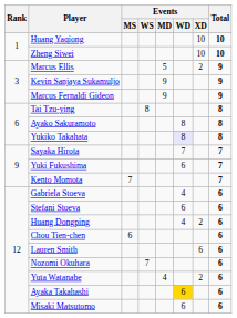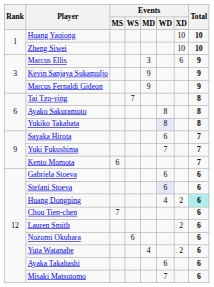 <table class=wikitable style="font-size:80%; text-align:center">
 <tr>
 <th rowspan="2">Rank</th>
 <th rowspan="2">Player</th>
 <th colspan="5">Events</th>
 <th rowspan="2">Total</th>
 </tr>
 <tr>
 <th>MS</th>
 <th>WS</th>
 <th>MD</th>
 <th>WD</th>
 <th>XD</th>
 </tr>
 <tr>
 <td rowspan="2">1</td>
 <td align="left"> <a href='#'>Huang Yaqiong</a></td>
 <td></td>
 <td></td>
 <td></td>
 <td></td>
 <td>10</td>
 <td><strong>10</strong></td>
 </tr>
 <tr>
 <td align="left"> <a href='#'>Zheng Siwei</a></td>
 <td></td>
 <td></td>
 <td></td>
 <td></td>
 <td>10</td>
 <td><strong>10</strong></td>
 </tr>
 <tr>
 <td rowspan="3">3</td>
 <td align="left"> <a href='#'>Marcus Ellis</a></td>
 <td></td>
 <td></td>
-<td>5</td>
+<td>3</td>
 <td></td>
-<td>2</td>
+<td>6</td>
 <td><strong>9</strong></td>
 </tr>
 <tr>
 <td align="left"> <a href='#'>Kevin Sanjaya Sukamuljo</a></td>
 <td></td>
 <td></td>
 <td>9</td>
 <td></td>
 <td></td>
 <td><strong>9</strong></td>
 </tr>
 <tr>
 <td align="left"> <a href='#'>Marcus Fernaldi Gideon</a></td>
 <td></td>
 <td></td>
 <td>9</td>
 <td></td>
 <td></td>
 <td><strong>9</strong></td>
 </tr>
 <tr>
 <td rowspan="3">6</td>
 <td align="left"> <a href='#'>Tai Tzu-ying</a></td>
 <td></td>
-<td>8</td>
+<td>7</td>
 <td></td>
 <td></td>
 <td></td>
 <td><strong>8</strong></td>
 </tr>
 <tr>
 <td align="left"> <a href='#'>Ayako Sakuramoto</a></td>
 <td></td>
 <td></td>
 <td></td>
 <td>8</td>
 <td></td>
 <td><strong>8</strong></td>
 </tr>
 <tr>
 <td align="left"> <a href='#'>Yukiko Takahata</a></td>
 <td></td>
 <td></td>
 <td></td>
 <td style="background: lavender;">8</td>
 <td></td>
 <td><strong>8</strong></td>
 </tr>
 <tr>
 <td rowspan="3">9</td>
 <td align="left"> <a href='#'>Sayaka Hirota</a></td>
 <td></td>
 <td></td>
 <td></td>
-<td>7</td>
+<td>6</td>
 <td></td>
 <td><strong>7</strong></td>
 </tr>
 <tr>
 <td align="left"> <a href='#'>Yuki Fukushima</a></td>
 <td></td>
 <td></td>
 <td></td>
-<td>6</td>
+<td>7</td>
 <td></td>
 <td><strong>7</strong></td>
 </tr>
 <tr>
 <td align="left"> <a href='#'>Kento Momota</a></td>
-<td>7</td>
+<td>6</td>
 <td></td>
 <td></td>
 <td></td>
 <td></td>
 <td><strong>7</strong></td>
 </tr>
 <tr>
 <td rowspan="9">12</td>
 <td align="left"> <a href='#'>Gabriela Stoeva</a></td>
 <td></td>
 <td></td>
 <td></td>
-<td>4</td>
+<td>6</td>
 <td></td>
 <td><strong>6</strong></td>
 </tr>
 <tr>
 <td align="left"> <a href='#'>Stefani Stoeva</a></td>
 <td></td>
 <td></td>
 <td></td>
-<td>6</td>
+<td style="background: lavender;">6</td>
 <td></td>
 <td><strong>6</strong></td>
 </tr>
 <tr>
 <td align="left"> <a href='#'>Huang Dongping</a></td>
 <td></td>
 <td></td>
 <td></td>
 <td>4</td>
 <td>2</td>
-<td><strong>6</strong></td>
+<td style="background: paleturquoise;"><strong>6</strong></td>
 </tr>
 <tr>
 <td align="left"> <a href='#'>Chou Tien-chen</a></td>
-<td>6</td>
+<td>7</td>
 <td></td>
 <td></td>
 <td></td>
 <td></td>
 <td><strong>6</strong></td>
 </tr>
 <tr>
 <td align="left"> <a href='#'>Lauren Smith</a></td>
 <td></td>
 <td></td>
 <td></td>
 <td></td>
-<td>6</td>
+<td>2</td>
 <td><strong>6</strong></td>
 </tr>
 <tr>
 <td align="left"> <a href='#'>Nozomi Okuhara</a></td>
 <td></td>
-<td>7</td>
+<td>6</td>
 <td></td>
 <td></td>
 <td></td>
 <td><strong>6</strong></td>
 </tr>
 <tr>
 <td align="left"> <a href='#'>Yuta Watanabe</a></td>
 <td></td>
 <td></td>
 <td>4</td>
 <td></td>
 <td>2</td>
 <td><strong>6</strong></td>
 </tr>
 <tr>
 <td align="left"> <a href='#'>Ayaka Takahashi</a></td>
 <td></td>
 <td></td>
 <td></td>
-<td style="background: gold;">6</td>
+<td>6</td>
 <td></td>
 <td><strong>6</strong></td>
 </tr>
 <tr>
 <td align="left"> <a href='#'>Misaki Matsutomo</a></td>
 <td></td>
 <td></td>
 <td></td>
-<td>6</td>
+<td>7</td>
 <td></td>
 <td><strong>6</strong></td>
 </tr>
 </table>
